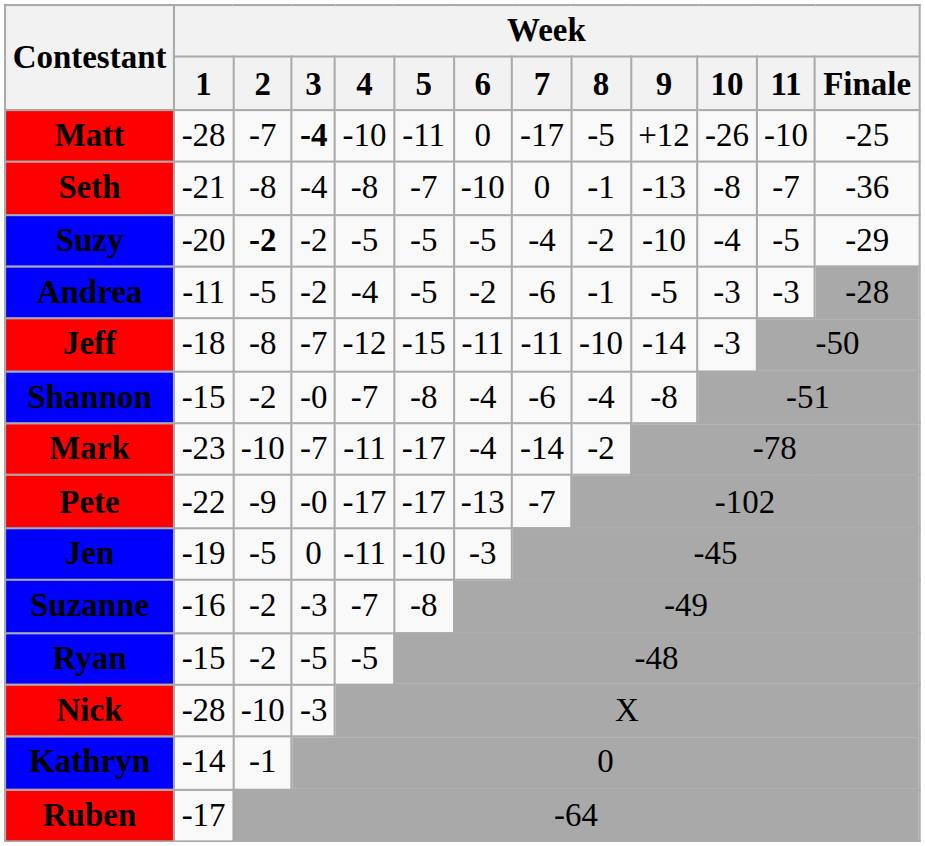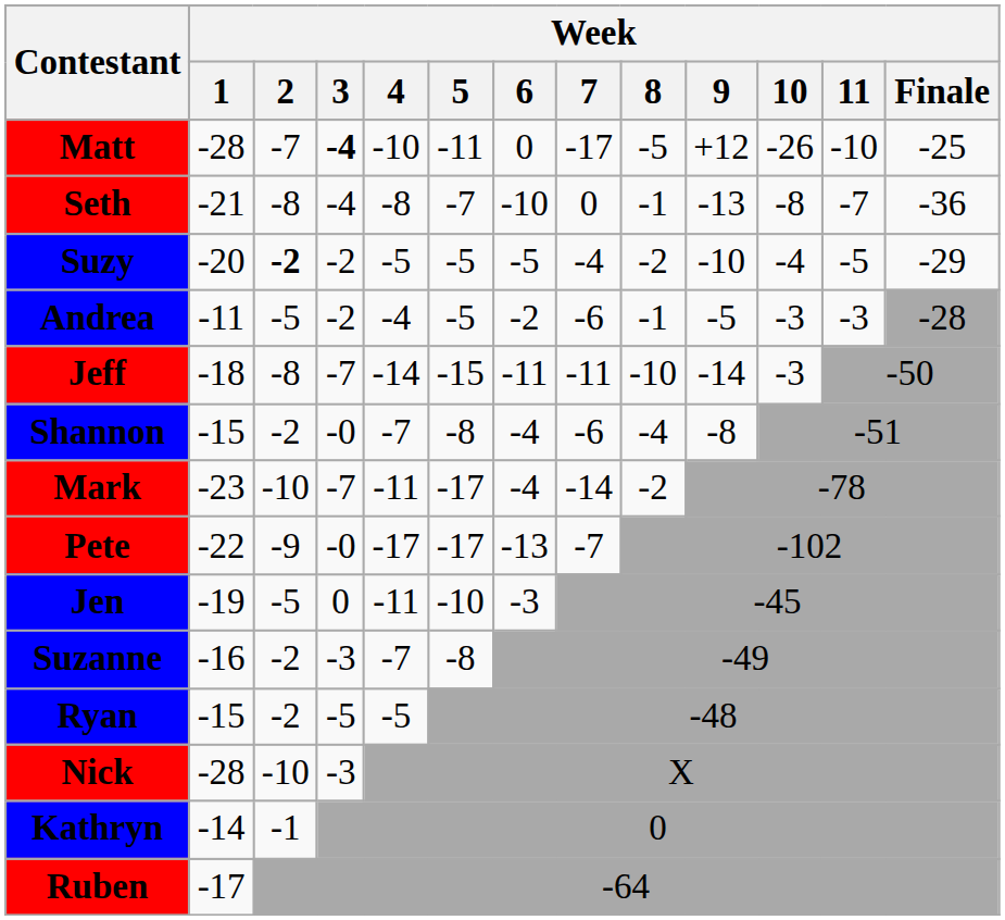 <table class="wikitable" style="text-align:center" align="center">
 <tr>
 <th rowspan=2>Contestant</th>
 <th colspan=12>Week</th>
 </tr>
 <tr>
 <th>1</th>
 <th>2</th>
 <th>3</th>
 <th>4</th>
 <th>5</th>
 <th>6</th>
 <th>7</th>
 <th>8</th>
 <th>9</th>
 <th>10</th>
 <th>11</th>
 <th>Finale</th>
 </tr>
 <tr>
 <td bgcolor="red"><span><strong>Matt</strong></span></td>
 <td>-28</td>
 <td>-7</td>
 <td><strong>-4</strong></td>
 <td>-10</td>
 <td>-11</td>
 <td>0</td>
 <td>-17</td>
 <td>-5</td>
 <td>+12</td>
 <td>-26</td>
 <td>-10</td>
 <td>-25</td>
 </tr>
 <tr>
 <td bgcolor="red"><span><strong>Seth</strong></span></td>
 <td>-21</td>
 <td>-8</td>
 <td>-4</td>
 <td>-8</td>
 <td>-7</td>
 <td>-10</td>
 <td>0</td>
 <td>-1</td>
 <td>-13</td>
 <td>-8</td>
 <td>-7</td>
 <td>-36</td>
 </tr>
 <tr>
 <td bgcolor="blue"><span><strong>Suzy</strong></span></td>
 <td>-20</td>
 <td><strong>-2</strong></td>
 <td>-2</td>
 <td>-5</td>
 <td>-5</td>
 <td>-5</td>
 <td>-4</td>
 <td>-2</td>
 <td>-10</td>
 <td>-4</td>
 <td>-5</td>
 <td>-29</td>
 </tr>
 <tr>
 <td bgcolor="blue"><span><strong>Andrea</strong></span></td>
 <td>-11</td>
 <td>-5</td>
 <td>-2</td>
 <td>-4</td>
 <td>-5</td>
 <td>-2</td>
 <td>-6</td>
 <td>-1</td>
 <td>-5</td>
 <td>-3</td>
 <td>-3</td>
 <td colspan=1 bgcolor="darkgray">-28</td>
 </tr>
 <tr>
 <td bgcolor="red"><span><strong>Jeff</strong></span></td>
 <td>-18</td>
 <td>-8</td>
 <td>-7</td>
-<td>-12</td>
+<td>-14</td>
 <td>-15</td>
 <td>-11</td>
 <td>-11</td>
 <td>-10</td>
 <td>-14</td>
 <td>-3</td>
 <td colspan=2 bgcolor="darkgray">-50</td>
 </tr>
 <tr>
 <td bgcolor="blue"><span><strong>Shannon</strong></span></td>
 <td>-15</td>
 <td>-2</td>
 <td>-0</td>
 <td>-7</td>
 <td>-8</td>
 <td>-4</td>
 <td>-6</td>
 <td>-4</td>
 <td>-8</td>
 <td colspan=3 bgcolor="darkgray">-51</td>
 </tr>
 <tr>
 <td bgcolor="red"><span><strong>Mark</strong></span></td>
 <td>-23</td>
 <td>-10</td>
 <td>-7</td>
 <td>-11</td>
 <td>-17</td>
 <td>-4</td>
 <td>-14</td>
 <td>-2</td>
 <td colspan=4 bgcolor="darkgray">-78</td>
 </tr>
 <tr>
 <td bgcolor="red"><span><strong>Pete</strong></span></td>
 <td>-22</td>
 <td>-9</td>
 <td>-0</td>
 <td>-17</td>
 <td>-17</td>
 <td>-13</td>
 <td>-7</td>
 <td colspan=5 bgcolor="darkgray">-102</td>
 </tr>
 <tr>
 <td bgcolor="blue"><span><strong>Jen</strong></span></td>
 <td>-19</td>
 <td>-5</td>
 <td>0</td>
 <td>-11</td>
 <td>-10</td>
 <td>-3</td>
 <td colspan=6 bgcolor="darkgray">-45</td>
 </tr>
 <tr>
 <td bgcolor="blue"><span><strong>Suzanne</strong></span></td>
 <td>-16</td>
 <td>-2</td>
 <td>-3</td>
 <td>-7</td>
 <td>-8</td>
 <td colspan=7 bgcolor="darkgray">-49</td>
 </tr>
 <tr>
 <td bgcolor="blue"><span><strong>Ryan</strong></span></td>
 <td>-15</td>
 <td>-2</td>
 <td>-5</td>
 <td>-5</td>
 <td colspan=8 bgcolor="darkgray">-48</td>
 </tr>
 <tr>
 <td bgcolor="red"><span><strong>Nick</strong></span></td>
 <td>-28</td>
 <td>-10</td>
 <td>-3</td>
 <td colspan=9 bgcolor="darkgray">X</td>
 </tr>
 <tr>
 <td bgcolor="blue"><span><strong>Kathryn</strong></span></td>
 <td>-14</td>
 <td>-1</td>
 <td colspan=10 bgcolor="darkgray">0</td>
 </tr>
 <tr>
 <td bgcolor="red"><span><strong>Ruben</strong></span></td>
 <td>-17</td>
 <td colspan=11 bgcolor="darkgray">-64</td>
 </tr>
 </table>
